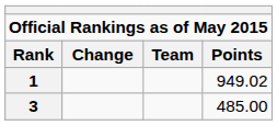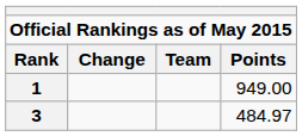 <table class="wikitable" style="font-size: 90%; float: right; margin-left: 1em;">
 <tr>
 <th colspan="4"></th>
 </tr>
 <tr>
 <td colspan=4 align="center"><strong>Official Rankings as of May 2015</strong></td>
 </tr>
 <tr>
 <th>Rank</th>
 <th>Change</th>
 <th>Team</th>
 <th>Points</th>
 </tr>
 <tr>
 <th>1</th>
 <td align="center" rowspan=1></td>
 <td></td>
-<td align="right">949.02</td>
+<td align="right">949.00</td>
 </tr>
 <tr>
 <th>3</th>
 <td align="center"></td>
 <td></td>
-<td align="right">485.00</td>
+<td align="right">484.97</td>
 </tr>
 </table>
